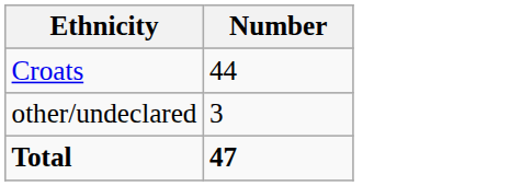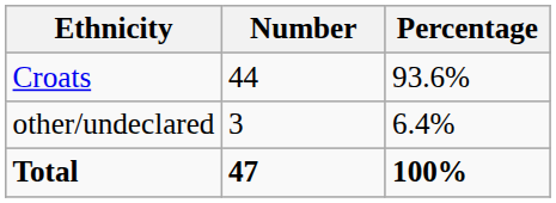 <table class="wikitable">
 <tr>
 <th width="100px">Ethnicity</th>
 <th width="80px">Number</th>
+<th width="80px">Percentage</th>
 </tr>
 <tr>
 <td><a href='#'>Croats</a></td>
 <td>44</td>
+<td>93.6%</td>
 </tr>
 <tr>
 <td>other/undeclared</td>
 <td>3</td>
+<td>6.4%</td>
 </tr>
 <tr>
 <td><strong>Total</strong></td>
 <td><strong>47</strong></td>
+<td><strong>100%</strong></td>
 </tr>
 </table>
